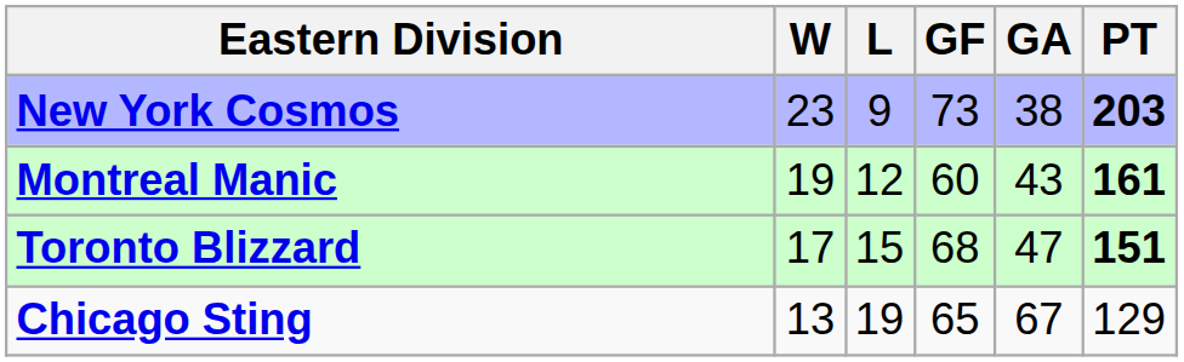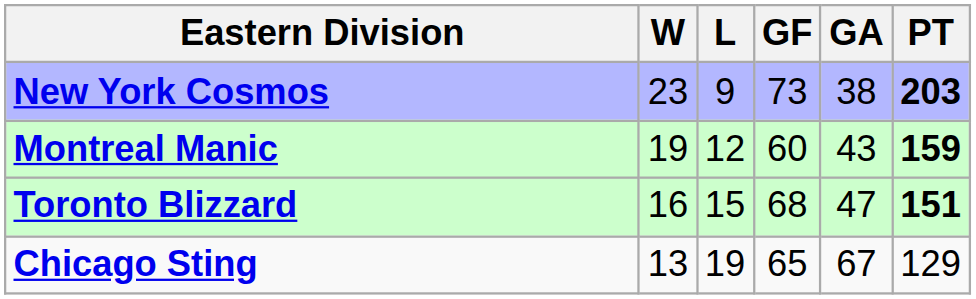 <table class="wikitable" style="text-align:center">
 <tr>
 <th style="width:17em">Eastern Division</th>
 <th>W</th>
 <th>L</th>
 <th>GF</th>
 <th>GA</th>
 <th>PT</th>
 </tr>
 <tr align=center bgcolor=#B3B7FF>
 <td align=left><strong><a href='#'>New York Cosmos</a></strong></td>
 <td>23</td>
 <td>9</td>
 <td>73</td>
 <td>38</td>
 <td><strong>203</strong></td>
 </tr>
 <tr align=center bgcolor=#ccffcc>
 <td align=left><strong><a href='#'>Montreal Manic</a></strong></td>
 <td>19</td>
 <td>12</td>
 <td>60</td>
 <td>43</td>
-<td><strong>161</strong></td>
+<td><strong>159</strong></td>
 </tr>
 <tr align=center bgcolor=#ccffcc>
 <td align=left><strong><a href='#'>Toronto Blizzard</a></strong></td>
-<td>17</td>
+<td>16</td>
 <td>15</td>
 <td>68</td>
 <td>47</td>
 <td><strong>151</strong></td>
 </tr>
 <tr align=center>
 <td align=left><strong><a href='#'>Chicago Sting</a></strong></td>
 <td>13</td>
 <td>19</td>
 <td>65</td>
 <td>67</td>
 <td>129</td>
 </tr>
 </table>
